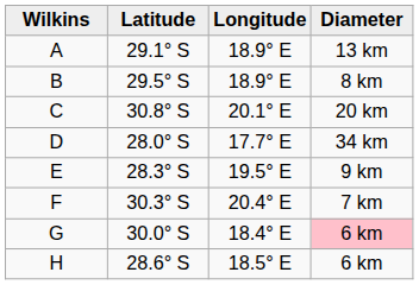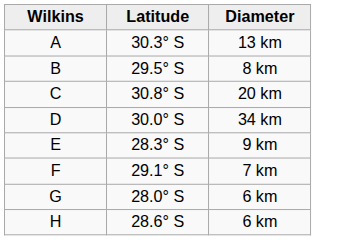 <table class="wikitable">
 <tr>
 <th width="25%" style="background:#eeeeee;">Wilkins</th>
 <th width="25%" style="background:#eeeeee;">Latitude</th>
-<th width="25%" style="background:#eeeeee;">Longitude</th>
 <th width="25%" style="background:#eeeeee;">Diameter</th>
 </tr>
 <tr>
 <td align="center">A</td>
-<td align="center">29.1° S</td>
-<td align="center">18.9° E</td>
+<td align="center">30.3° S</td>
 <td align="center">13 km</td>
 </tr>
 <tr>
 <td align="center">B</td>
 <td align="center">29.5° S</td>
-<td align="center">18.9° E</td>
 <td align="center">8 km</td>
 </tr>
 <tr>
 <td align="center">C</td>
 <td align="center">30.8° S</td>
-<td align="center">20.1° E</td>
 <td align="center">20 km</td>
 </tr>
 <tr>
 <td align="center">D</td>
-<td align="center">28.0° S</td>
-<td align="center">17.7° E</td>
+<td align="center">30.0° S</td>
 <td align="center">34 km</td>
 </tr>
 <tr>
 <td align="center">E</td>
 <td align="center">28.3° S</td>
-<td align="center">19.5° E</td>
 <td align="center">9 km</td>
 </tr>
 <tr>
 <td align="center">F</td>
-<td align="center">30.3° S</td>
-<td align="center">20.4° E</td>
+<td align="center">29.1° S</td>
 <td align="center">7 km</td>
 </tr>
 <tr>
 <td align="center">G</td>
-<td align="center">30.0° S</td>
-<td align="center">18.4° E</td>
-<td align="center" style="background: pink;">6 km</td>
+<td align="center">28.0° S</td>
+<td align="center">6 km</td>
 </tr>
 <tr>
 <td align="center">H</td>
 <td align="center">28.6° S</td>
-<td align="center">18.5° E</td>
 <td align="center">6 km</td>
 </tr>
 </table>
